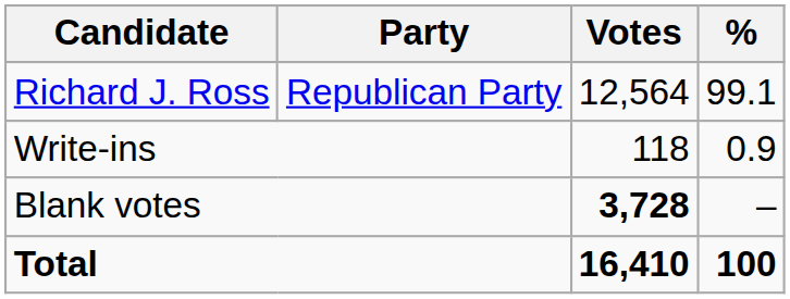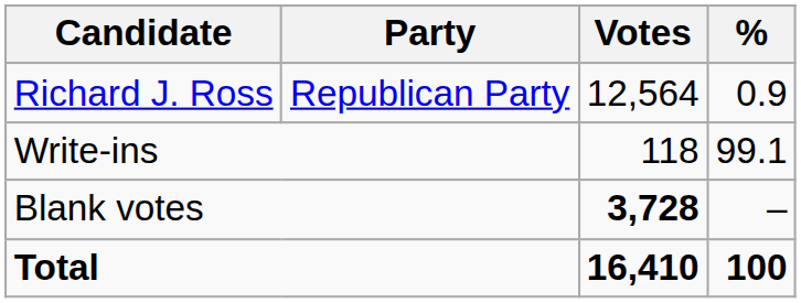 <table class=wikitable style=text-align:right>
 <tr>
 <th>Candidate</th>
 <th>Party</th>
 <th>Votes</th>
 <th>%</th>
 </tr>
 <tr>
 <td align=left><a href='#'>Richard J. Ross</a></td>
 <td align=left><a href='#'>Republican Party</a></td>
 <td>12,564</td>
-<td>99.1</td>
+<td>0.9</td>
 </tr>
 <tr>
 <td align=left colspan=2>Write-ins</td>
 <td>118</td>
-<td>0.9</td>
+<td>99.1</td>
 </tr>
 <tr>
 <td align=left colspan=2>Blank votes</td>
 <td><strong>3,728</strong></td>
 <td>–</td>
 </tr>
 <tr>
 <td align=left colspan=2><strong>Total</strong></td>
 <td><strong>16,410</strong></td>
 <td><strong>100</strong></td>
 </tr>
 </table>
